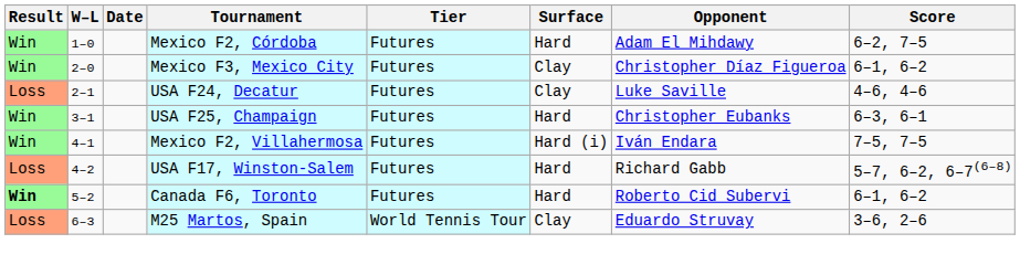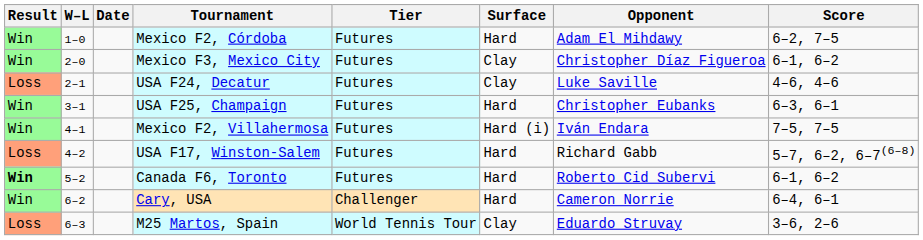 <table class="sortable wikitable">
 <tr>
 <th>Result</th>
 <th class="unsortable">W–L</th>
 <th>Date</th>
 <th>Tournament</th>
 <th>Tier</th>
 <th>Surface</th>
 <th>Opponent</th>
 <th class="unsortable">Score</th>
 </tr>
 <tr>
 <td bgcolor=98FB98>Win</td>
 <td><small>1–0</small></td>
 <td></td>
 <td style="background:#cffcff;">Mexico F2, <a href='#'>Córdoba</a></td>
 <td style="background:#cffcff;">Futures</td>
 <td>Hard</td>
 <td> <a href='#'>Adam El Mihdawy</a></td>
 <td>6–2, 7–5</td>
 </tr>
 <tr>
 <td bgcolor=98FB98>Win</td>
 <td><small>2–0</small></td>
 <td></td>
 <td style="background:#cffcff;">Mexico F3, <a href='#'>Mexico City</a></td>
 <td style="background:#cffcff;">Futures</td>
 <td>Clay</td>
 <td> <a href='#'>Christopher Díaz Figueroa</a></td>
 <td>6–1, 6–2</td>
 </tr>
 <tr>
 <td bgcolor=FFA07A>Loss</td>
 <td><small>2–1</small></td>
 <td></td>
 <td style="background:#cffcff;">USA F24, <a href='#'>Decatur</a></td>
 <td style="background:#cffcff;">Futures</td>
 <td>Clay</td>
 <td> <a href='#'>Luke Saville</a></td>
 <td>4–6, 4–6</td>
 </tr>
 <tr>
 <td bgcolor=98FB98>Win</td>
 <td><small>3–1</small></td>
 <td></td>
 <td style="background:#cffcff;">USA F25, <a href='#'>Champaign</a></td>
 <td style="background:#cffcff;">Futures</td>
 <td>Hard</td>
 <td> <a href='#'>Christopher Eubanks</a></td>
 <td>6–3, 6–1</td>
 </tr>
 <tr>
 <td bgcolor=98FB98>Win</td>
 <td><small>4–1</small></td>
 <td></td>
 <td style="background:#cffcff;">Mexico F2, <a href='#'>Villahermosa</a></td>
 <td style="background:#cffcff;">Futures</td>
 <td>Hard (i)</td>
 <td> <a href='#'>Iván Endara</a></td>
 <td>7–5, 7–5</td>
 </tr>
 <tr>
 <td bgcolor=FFA07A>Loss</td>
 <td><small>4–2</small></td>
 <td></td>
 <td style="background:#cffcff;">USA F17, <a href='#'>Winston-Salem</a></td>
 <td style="background:#cffcff;">Futures</td>
 <td>Hard</td>
 <td> Richard Gabb</td>
 <td>5–7, 6–2, 6–7<sup>(6–8)</sup></td>
 </tr>
 <tr>
 <td bgcolor=98FB98><strong>Win</strong></td>
 <td><small>5–2</small></td>
 <td></td>
 <td style="background:#cffcff;">Canada F6, <a href='#'>Toronto</a></td>
 <td style="background:#cffcff;">Futures</td>
 <td>Hard</td>
 <td> <a href='#'>Roberto Cid Subervi</a></td>
 <td>6–1, 6–2</td>
 </tr>
 <tr>
+<td bgcolor=98FB98>Win</td>
+<td><small>6–2</small></td>
+<td><a href='#'></a></td>
+<td style="background:moccasin;"><a href='#'>Cary</a>, USA</td>
+<td style="background:moccasin;">Challenger</td>
+<td>Hard</td>
+<td> <a href='#'>Cameron Norrie</a></td>
+<td>6–4, 6–1</td>
+</tr>
+<tr>
 <td bgcolor=FFA07A>Loss</td>
 <td><small>6–3</small></td>
 <td></td>
 <td style="background:#cffcff;">M25 <a href='#'>Martos</a>, Spain</td>
 <td style="background:#cffcff;">World Tennis Tour</td>
 <td>Clay</td>
 <td> <a href='#'>Eduardo Struvay</a></td>
 <td>3–6, 2–6</td>
 </tr>
 </table>
